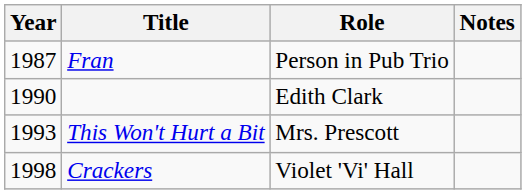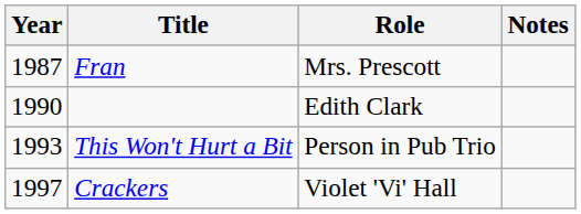 <table class="wikitable sortable">
 <tr>
 <th>Year</th>
 <th>Title</th>
 <th>Role</th>
 <th class="unsortable">Notes</th>
 </tr>
 <tr>
 <td>1987</td>
 <td><em><a href='#'>Fran</a></em></td>
-<td>Person in Pub Trio</td>
+<td>Mrs. Prescott</td>
 <td></td>
 </tr>
 <tr>
 <td>1990</td>
 <td><em></em></td>
 <td>Edith Clark</td>
 <td></td>
 </tr>
 <tr>
 <td>1993</td>
 <td><em><a href='#'>This Won't Hurt a Bit</a></em></td>
-<td>Mrs. Prescott</td>
+<td>Person in Pub Trio</td>
 <td></td>
 </tr>
 <tr>
-<td>1998</td>
+<td>1997</td>
 <td><em><a href='#'>Crackers</a></em></td>
 <td>Violet 'Vi' Hall</td>
 <td></td>
 </tr>
 </table>
